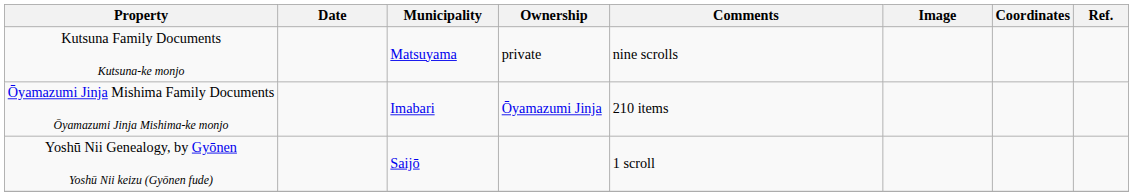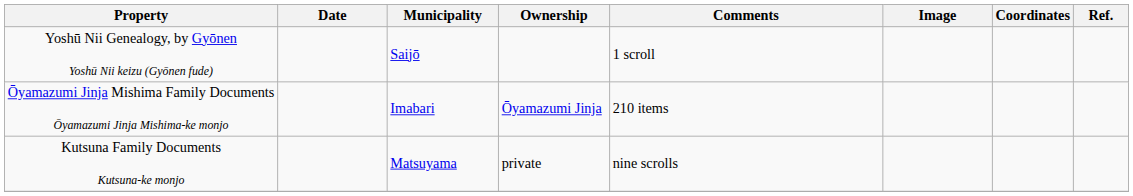 <table class="wikitable sortable"  style="width:100%;">
 <tr>
 <th width="25%" align="left">Property</th>
 <th width="10%" align="left" data-sort-type="number">Date</th>
 <th width="10%" align="left">Municipality</th>
 <th width="10%" align="left">Ownership</th>
 <th width="25%" align="left" class="unsortable">Comments</th>
 <th width="10%" align="left" class="unsortable">Image</th>
 <th width="5%" align="left" class="unsortable">Coordinates</th>
 <th width="5%" align="left" class="unsortable">Ref.</th>
 </tr>
 <tr>
-<td align="center">Kutsuna Family Documents<br><br><small><em>Kutsuna-ke monjo</em></small></td>
+<td align="center">Yoshū Nii Genealogy, by <a href='#'>Gyōnen</a><br><br><small><em>Yoshū Nii keizu (Gyōnen fude)</em></small></td>
 <td></td>
-<td><a href='#'>Matsuyama</a></td>
-<td>private</td>
-<td>nine scrolls</td>
+<td><a href='#'>Saijō</a></td>
+<td></td>
+<td>1 scroll</td>
 <td></td>
 <td></td>
 <td></td>
 </tr>
 <tr>
 <td align="center"><a href='#'>Ōyamazumi Jinja</a> Mishima Family Documents<br><br><small><em>Ōyamazumi Jinja Mishima-ke monjo</em></small></td>
 <td></td>
 <td><a href='#'>Imabari</a></td>
 <td><a href='#'>Ōyamazumi Jinja</a></td>
 <td>210 items</td>
 <td></td>
 <td></td>
 <td></td>
 </tr>
 <tr>
-<td align="center">Yoshū Nii Genealogy, by <a href='#'>Gyōnen</a><br><br><small><em>Yoshū Nii keizu (Gyōnen fude)</em></small></td>
+<td align="center">Kutsuna Family Documents<br><br><small><em>Kutsuna-ke monjo</em></small></td>
 <td></td>
-<td><a href='#'>Saijō</a></td>
-<td></td>
-<td>1 scroll</td>
+<td><a href='#'>Matsuyama</a></td>
+<td>private</td>
+<td>nine scrolls</td>
 <td></td>
 <td></td>
 <td></td>
 </tr>
 <tr>
 </tr>
 </table>
